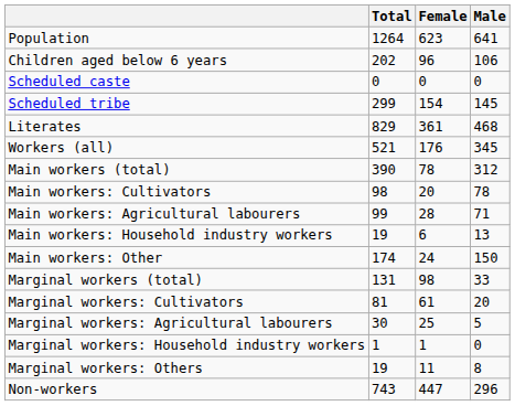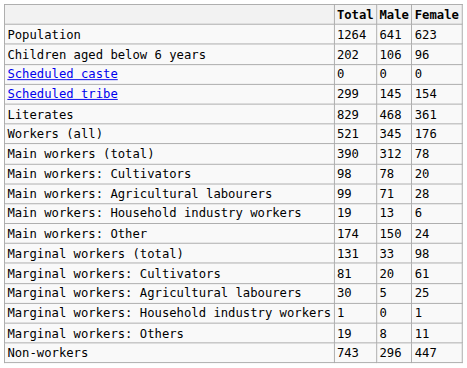 <table class="wikitable sortable">
 <tr>
 <th></th>
 <th>Total</th>
+<th>Male</th>
 <th>Female</th>
-<th>Male</th>
 </tr>
 <tr>
 <td>Population</td>
 <td>1264</td>
+<td>641</td>
 <td>623</td>
-<td>641</td>
 </tr>
 <tr>
 <td>Children aged below 6 years</td>
 <td>202</td>
+<td>106</td>
 <td>96</td>
-<td>106</td>
 </tr>
 <tr>
 <td><a href='#'>Scheduled caste</a></td>
 <td>0</td>
 <td>0</td>
 <td>0</td>
 </tr>
 <tr>
 <td><a href='#'>Scheduled tribe</a></td>
 <td>299</td>
+<td>145</td>
 <td>154</td>
-<td>145</td>
 </tr>
 <tr>
 <td>Literates</td>
 <td>829</td>
+<td>468</td>
 <td>361</td>
-<td>468</td>
 </tr>
 <tr>
 <td>Workers (all)</td>
 <td>521</td>
+<td>345</td>
 <td>176</td>
-<td>345</td>
 </tr>
 <tr>
 <td>Main workers (total)</td>
 <td>390</td>
+<td>312</td>
 <td>78</td>
-<td>312</td>
 </tr>
 <tr>
 <td>Main workers: Cultivators</td>
 <td>98</td>
+<td>78</td>
 <td>20</td>
-<td>78</td>
 </tr>
 <tr>
 <td>Main workers: Agricultural labourers</td>
 <td>99</td>
+<td>71</td>
 <td>28</td>
-<td>71</td>
 </tr>
 <tr>
 <td>Main workers: Household industry workers</td>
 <td>19</td>
+<td>13</td>
 <td>6</td>
-<td>13</td>
 </tr>
 <tr>
 <td>Main workers: Other</td>
 <td>174</td>
+<td>150</td>
 <td>24</td>
-<td>150</td>
 </tr>
 <tr>
 <td>Marginal workers (total)</td>
 <td>131</td>
+<td>33</td>
 <td>98</td>
-<td>33</td>
 </tr>
 <tr>
 <td>Marginal workers: Cultivators</td>
 <td>81</td>
+<td>20</td>
 <td>61</td>
-<td>20</td>
 </tr>
 <tr>
 <td>Marginal workers: Agricultural labourers</td>
 <td>30</td>
+<td>5</td>
 <td>25</td>
-<td>5</td>
 </tr>
 <tr>
 <td>Marginal workers: Household industry workers</td>
 <td>1</td>
+<td>0</td>
 <td>1</td>
-<td>0</td>
 </tr>
 <tr>
 <td>Marginal workers: Others</td>
 <td>19</td>
+<td>8</td>
 <td>11</td>
-<td>8</td>
 </tr>
 <tr>
 <td>Non-workers</td>
 <td>743</td>
+<td>296</td>
 <td>447</td>
-<td>296</td>
 </tr>
 </table>
